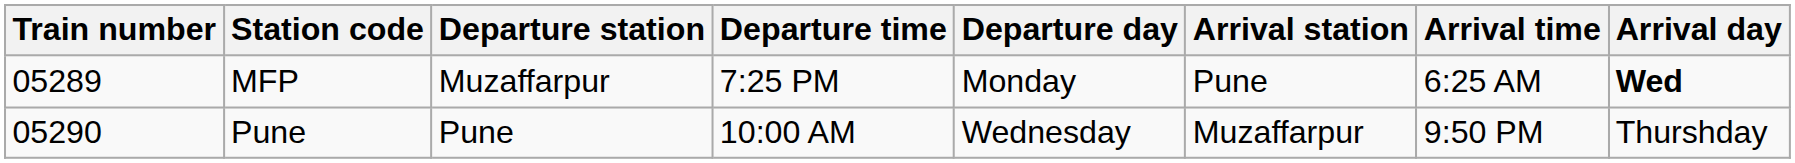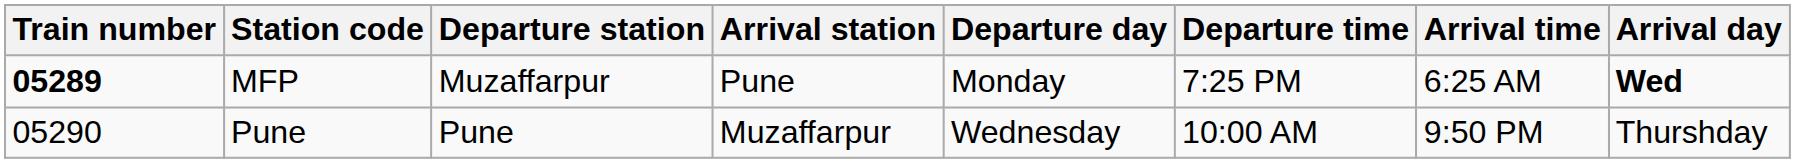 <table class="wikitable">
 <tr>
 <th>Train number</th>
 <th>Station code</th>
 <th>Departure station</th>
+<th>Arrival station</th>
+<th>Departure day</th>
 <th>Departure time</th>
-<th>Departure day</th>
-<th>Arrival station</th>
 <th>Arrival time</th>
 <th>Arrival day</th>
 </tr>
 <tr>
-<td>05289</td>
+<td><strong>05289</strong></td>
 <td>MFP</td>
 <td>Muzaffarpur</td>
+<td>Pune</td>
+<td>Monday</td>
 <td>7:25 PM</td>
-<td>Monday</td>
-<td>Pune</td>
 <td>6:25 AM</td>
 <td><strong>Wed</strong></td>
 </tr>
 <tr>
 <td>05290</td>
 <td>Pune</td>
 <td>Pune</td>
+<td>Muzaffarpur</td>
+<td>Wednesday</td>
 <td>10:00 AM</td>
-<td>Wednesday</td>
-<td>Muzaffarpur</td>
 <td>9:50 PM</td>
 <td>Thurshday</td>
 </tr>
 </table>
